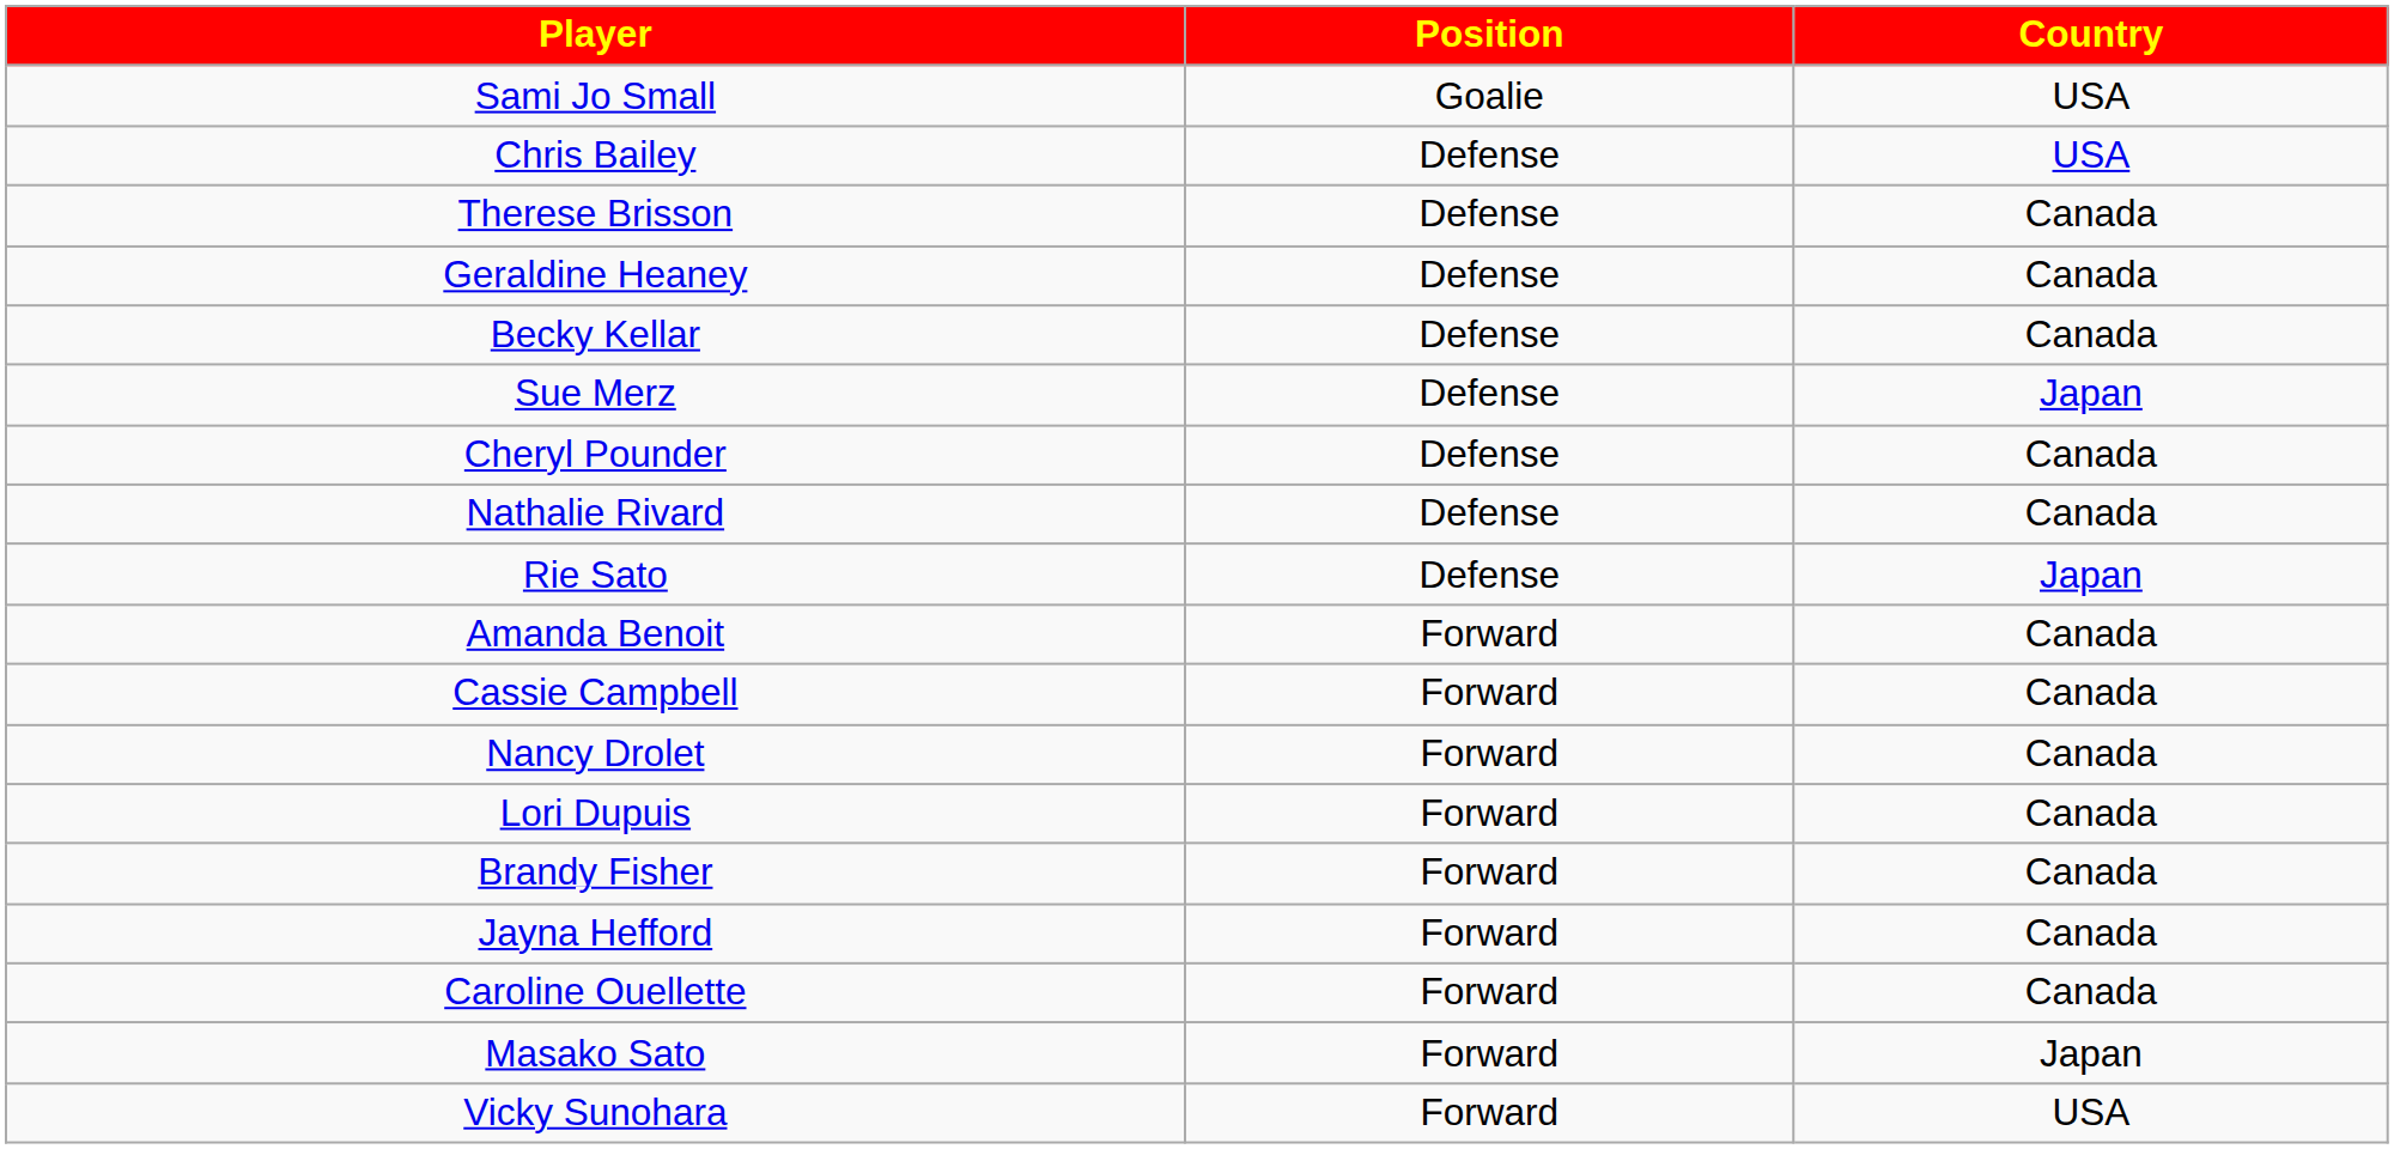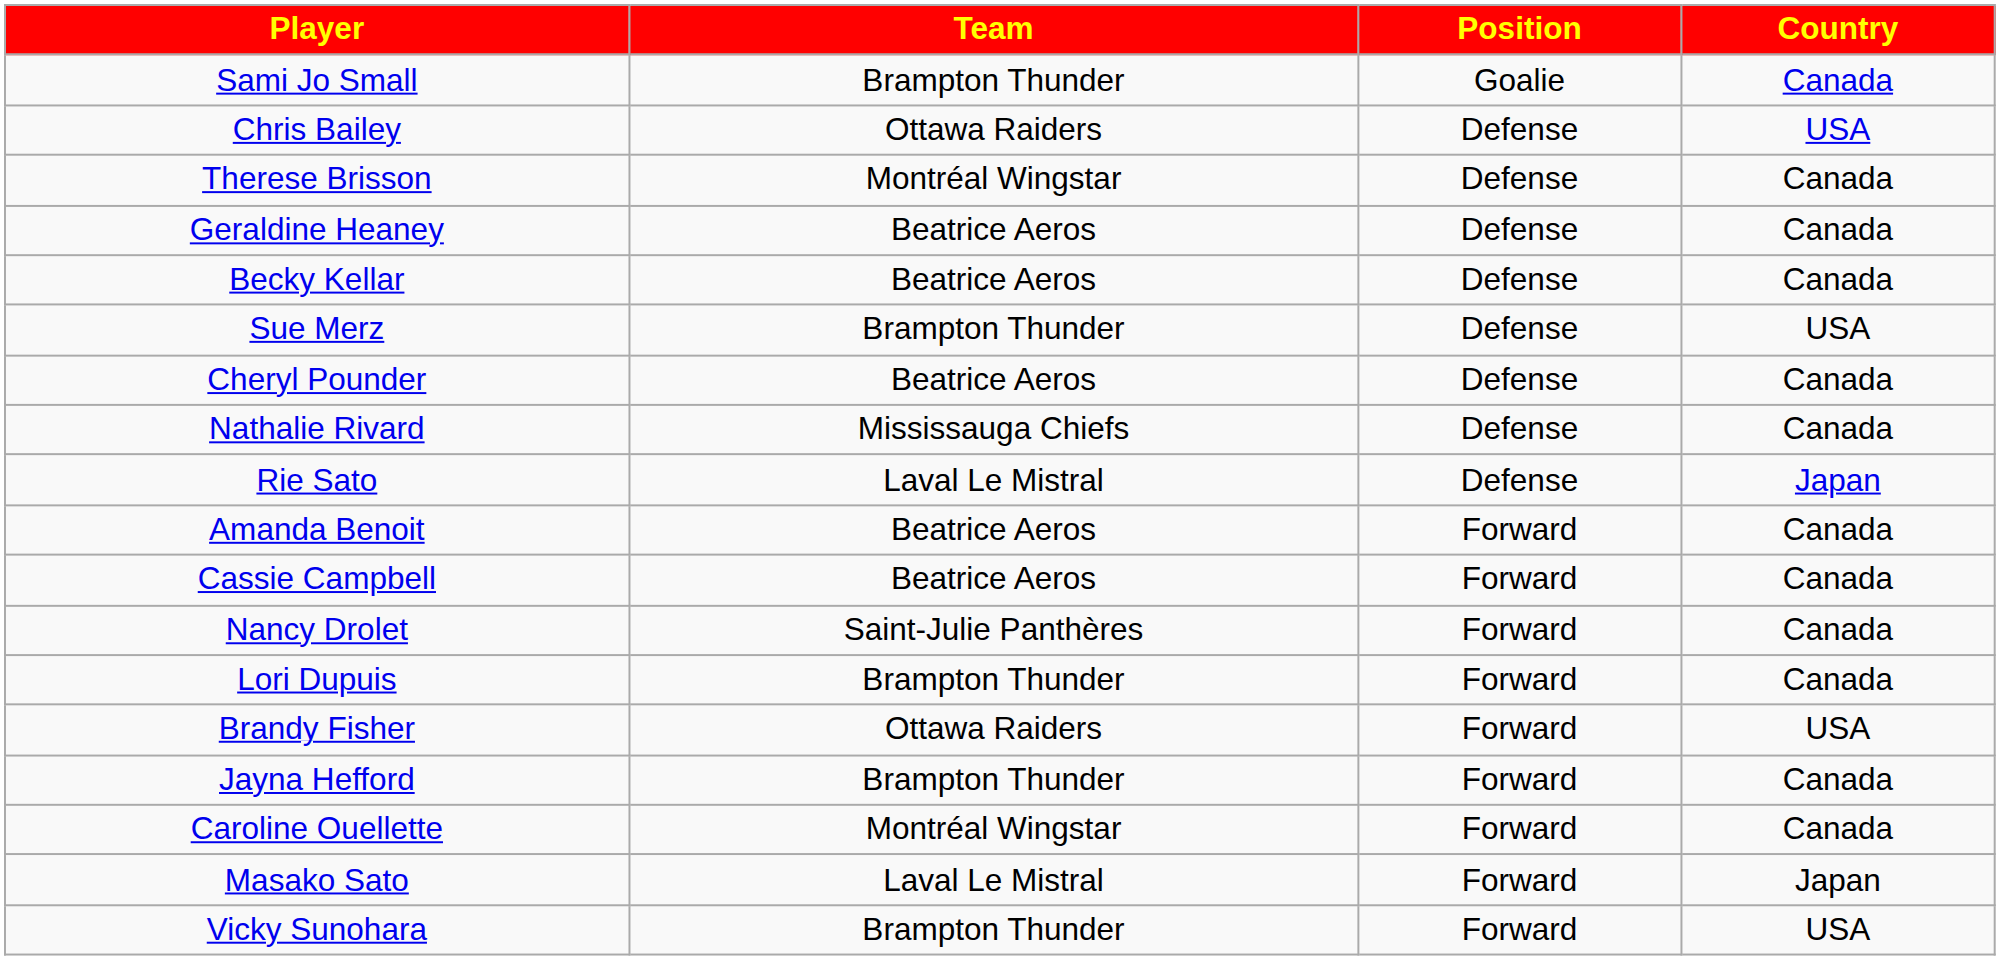 <table class="wikitable" style="width:80%;">
 <tr style="text-align:center; background:red; color:yellow;">
 <td><strong>Player</strong></td>
+<td><strong>Team</strong></td>
 <td><strong>Position</strong></td>
 <td><strong>Country</strong></td>
 </tr>
 <tr style="text-align:center;" bgcolor="">
 <td><a href='#'>Sami Jo Small</a></td>
+<td>Brampton Thunder</td>
 <td>Goalie</td>
-<td>USA</td>
+<td><a href='#'>Canada</a></td>
 </tr>
 <tr style="text-align:center;" bgcolor="">
 <td><a href='#'>Chris Bailey</a></td>
+<td>Ottawa Raiders</td>
 <td>Defense</td>
 <td><a href='#'>USA</a></td>
 </tr>
 <tr style="text-align:center;" bgcolor="">
 <td><a href='#'>Therese Brisson</a></td>
+<td>Montréal Wingstar</td>
 <td>Defense</td>
 <td>Canada</td>
 </tr>
 <tr style="text-align:center;" bgcolor="">
 <td><a href='#'>Geraldine Heaney</a></td>
+<td>Beatrice Aeros</td>
 <td>Defense</td>
 <td>Canada</td>
 </tr>
 <tr style="text-align:center;" bgcolor="">
 <td><a href='#'>Becky Kellar</a></td>
+<td>Beatrice Aeros</td>
 <td>Defense</td>
 <td>Canada</td>
 </tr>
 <tr style="text-align:center;" bgcolor="">
 <td><a href='#'>Sue Merz</a></td>
+<td>Brampton Thunder</td>
 <td>Defense</td>
-<td><a href='#'>Japan</a></td>
+<td>USA</td>
 </tr>
 <tr style="text-align:center;" bgcolor="">
 <td><a href='#'>Cheryl Pounder</a></td>
+<td>Beatrice Aeros</td>
 <td>Defense</td>
 <td>Canada</td>
 </tr>
 <tr style="text-align:center;" bgcolor="">
 <td><a href='#'>Nathalie Rivard</a></td>
+<td>Mississauga Chiefs</td>
 <td>Defense</td>
 <td>Canada</td>
 </tr>
 <tr style="text-align:center;" bgcolor="">
 <td><a href='#'>Rie Sato</a></td>
+<td>Laval Le Mistral</td>
 <td>Defense</td>
 <td><a href='#'>Japan</a></td>
 </tr>
 <tr style="text-align:center;" bgcolor="">
 <td><a href='#'>Amanda Benoit</a></td>
+<td>Beatrice Aeros</td>
 <td>Forward</td>
 <td>Canada</td>
 </tr>
 <tr style="text-align:center;" bgcolor="">
 <td><a href='#'>Cassie Campbell</a></td>
+<td>Beatrice Aeros</td>
 <td>Forward</td>
 <td>Canada</td>
 </tr>
 <tr style="text-align:center;" bgcolor="">
 <td><a href='#'>Nancy Drolet</a></td>
+<td>Saint-Julie Panthères</td>
 <td>Forward</td>
 <td>Canada</td>
 </tr>
 <tr style="text-align:center;" bgcolor="">
 <td><a href='#'>Lori Dupuis</a></td>
+<td>Brampton Thunder</td>
 <td>Forward</td>
 <td>Canada</td>
 </tr>
 <tr style="text-align:center;" bgcolor="">
 <td><a href='#'>Brandy Fisher</a></td>
+<td>Ottawa Raiders</td>
 <td>Forward</td>
-<td>Canada</td>
+<td>USA</td>
 </tr>
 <tr style="text-align:center;" bgcolor="">
 <td><a href='#'>Jayna Hefford</a></td>
+<td>Brampton Thunder</td>
 <td>Forward</td>
 <td>Canada</td>
 </tr>
 <tr style="text-align:center;" bgcolor="">
 <td><a href='#'>Caroline Ouellette</a></td>
+<td>Montréal Wingstar</td>
 <td>Forward</td>
 <td>Canada</td>
 </tr>
 <tr style="text-align:center;" bgcolor="">
 <td><a href='#'>Masako Sato</a></td>
+<td>Laval Le Mistral</td>
 <td>Forward</td>
 <td>Japan</td>
 </tr>
 <tr style="text-align:center;" bgcolor="">
 <td><a href='#'>Vicky Sunohara</a></td>
+<td>Brampton Thunder</td>
 <td>Forward</td>
 <td>USA</td>
 </tr>
 </table>
